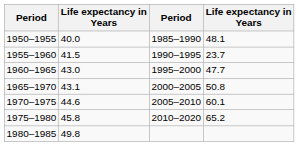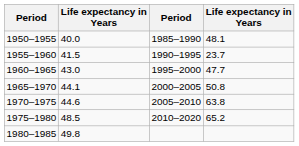 <table class="wikitable">
 <tr>
 <th>Period</th>
 <th>Life expectancy in<br>Years</th>
 <th>Period</th>
 <th>Life expectancy in<br>Years</th>
 </tr>
 <tr>
 <td>1950–1955</td>
 <td>40.0</td>
 <td>1985–1990</td>
 <td>48.1</td>
 </tr>
 <tr>
 <td>1955–1960</td>
 <td>41.5</td>
 <td>1990–1995</td>
 <td>23.7</td>
 </tr>
 <tr>
 <td>1960–1965</td>
 <td>43.0</td>
 <td>1995–2000</td>
 <td>47.7</td>
 </tr>
 <tr>
 <td>1965–1970</td>
-<td>43.1</td>
+<td>44.1</td>
 <td>2000–2005</td>
 <td>50.8</td>
 </tr>
 <tr>
 <td>1970–1975</td>
 <td>44.6</td>
 <td>2005–2010</td>
-<td>60.1</td>
+<td>63.8</td>
 </tr>
 <tr>
 <td>1975–1980</td>
-<td>45.8</td>
+<td>48.5</td>
 <td>2010–2020</td>
 <td>65.2</td>
 </tr>
 <tr>
 <td>1980–1985</td>
 <td>49.8</td>
 <td></td>
 <td></td>
 </tr>
 </table>
